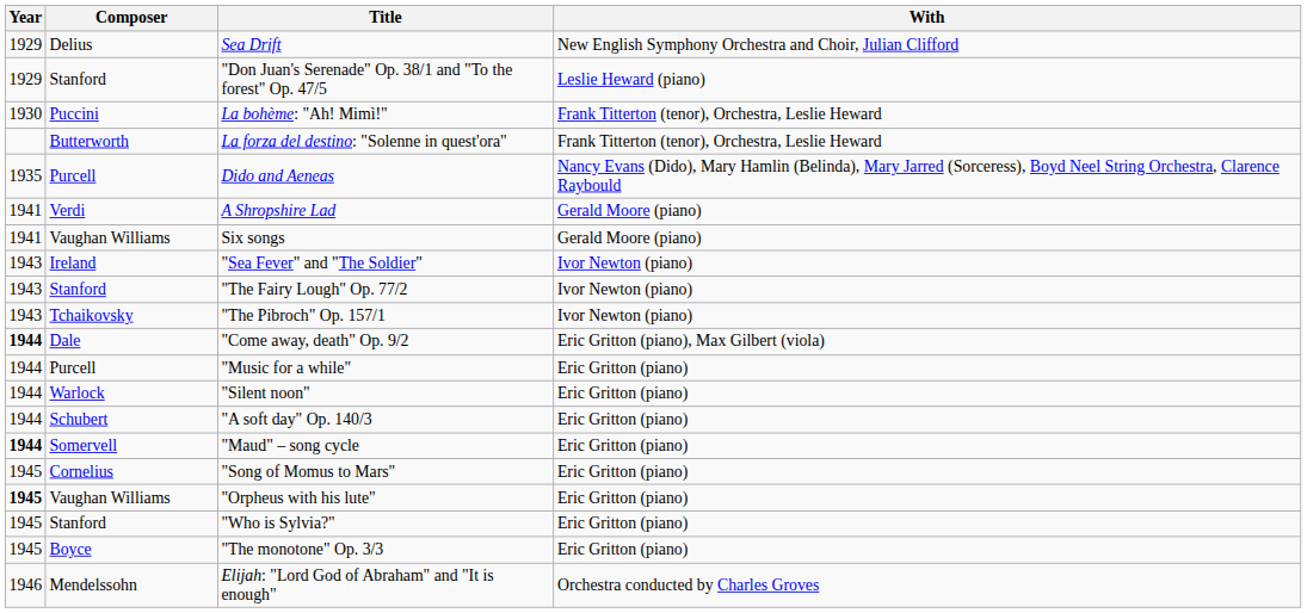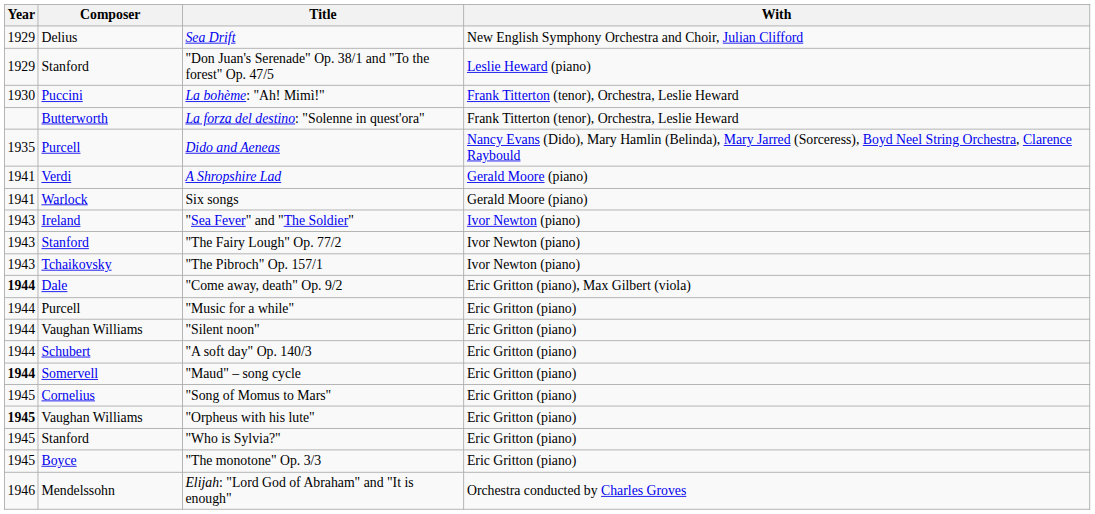 <table class="wikitable plainrowheaders" style="text-align: left; margin-right: 0;">
 <tr>
 <th scope="col">Year</th>
 <th scope="col" style=width:10em>Composer</th>
 <th scope="col" style=width:20em>Title</th>
 <th scope="col" style=width:45em>With</th>
 </tr>
 <tr>
 <td>1929</td>
 <td>Delius</td>
 <td><em><a href='#'>Sea Drift</a></em></td>
 <td>New English Symphony Orchestra and Choir, <a href='#'>Julian Clifford</a></td>
 </tr>
 <tr>
 <td>1929</td>
 <td>Stanford</td>
 <td>"Don Juan's Serenade" Op. 38/1 and "To the forest" Op. 47/5</td>
 <td><a href='#'>Leslie Heward</a> (piano)</td>
 </tr>
 <tr>
 <td>1930</td>
 <td><a href='#'>Puccini</a></td>
 <td><em><a href='#'>La bohème</a></em>: "Ah! Mimì!"</td>
 <td><a href='#'>Frank Titterton</a> (tenor), Orchestra, Leslie Heward</td>
 </tr>
 <tr>
 <td></td>
 <td><a href='#'>Butterworth</a></td>
 <td><em><a href='#'>La forza del destino</a></em>: "Solenne in quest'ora"</td>
 <td>Frank Titterton (tenor), Orchestra, Leslie Heward</td>
 </tr>
 <tr>
 <td>1935</td>
 <td><a href='#'>Purcell</a></td>
 <td><em><a href='#'>Dido and Aeneas</a></em></td>
 <td><a href='#'>Nancy Evans</a> (Dido), Mary Hamlin (Belinda), <a href='#'>Mary Jarred</a> (Sorceress), <a href='#'>Boyd Neel String Orchestra</a>, <a href='#'>Clarence Raybould</a></td>
 </tr>
 <tr>
 <td>1941</td>
 <td><a href='#'>Verdi</a></td>
 <td><em><a href='#'>A Shropshire Lad</a></em></td>
 <td><a href='#'>Gerald Moore</a> (piano)</td>
 </tr>
 <tr>
 <td>1941</td>
-<td>Vaughan Williams</td>
+<td><a href='#'>Warlock</a></td>
 <td>Six songs</td>
 <td>Gerald Moore (piano)</td>
 </tr>
 <tr>
 <td>1943</td>
 <td><a href='#'>Ireland</a></td>
 <td>"<a href='#'>Sea Fever</a>" and "<a href='#'>The Soldier</a>"</td>
 <td><a href='#'>Ivor Newton</a> (piano)</td>
 </tr>
 <tr>
 <td>1943</td>
 <td><a href='#'>Stanford</a></td>
 <td>"The Fairy Lough" Op. 77/2</td>
 <td>Ivor Newton (piano)</td>
 </tr>
 <tr>
 <td>1943</td>
 <td><a href='#'>Tchaikovsky</a></td>
 <td>"The Pibroch" Op. 157/1</td>
 <td>Ivor Newton (piano)</td>
 </tr>
 <tr>
 <td><strong>1944</strong></td>
 <td><a href='#'>Dale</a></td>
 <td>"Come away, death" Op. 9/2</td>
 <td>Eric Gritton (piano), Max Gilbert (viola)</td>
 </tr>
 <tr>
 <td>1944</td>
 <td>Purcell</td>
 <td>"Music for a while"</td>
 <td>Eric Gritton (piano)</td>
 </tr>
 <tr>
 <td>1944</td>
-<td><a href='#'>Warlock</a></td>
+<td>Vaughan Williams</td>
 <td>"Silent noon"</td>
 <td>Eric Gritton (piano)</td>
 </tr>
 <tr>
 <td>1944</td>
 <td><a href='#'>Schubert</a></td>
 <td>"A soft day" Op. 140/3</td>
 <td>Eric Gritton (piano)</td>
 </tr>
 <tr>
 <td><strong>1944</strong></td>
 <td><a href='#'>Somervell</a></td>
 <td>"Maud" – song cycle</td>
 <td>Eric Gritton (piano)</td>
 </tr>
 <tr>
 <td>1945</td>
 <td><a href='#'>Cornelius</a></td>
 <td>"Song of Momus to Mars"</td>
 <td>Eric Gritton (piano)</td>
 </tr>
 <tr>
 <td><strong>1945</strong></td>
 <td>Vaughan Williams</td>
 <td>"Orpheus with his lute"</td>
 <td>Eric Gritton (piano)</td>
 </tr>
 <tr>
 <td>1945</td>
 <td>Stanford</td>
 <td>"Who is Sylvia?"</td>
 <td>Eric Gritton (piano)</td>
 </tr>
 <tr>
 <td>1945</td>
 <td><a href='#'>Boyce</a></td>
 <td>"The monotone" Op. 3/3</td>
 <td>Eric Gritton (piano)</td>
 </tr>
 <tr>
 <td>1946</td>
 <td>Mendelssohn</td>
 <td><em>Elijah</em>: "Lord God of Abraham" and "It is enough"</td>
 <td>Orchestra conducted by <a href='#'>Charles Groves</a></td>
 </tr>
 </table>
